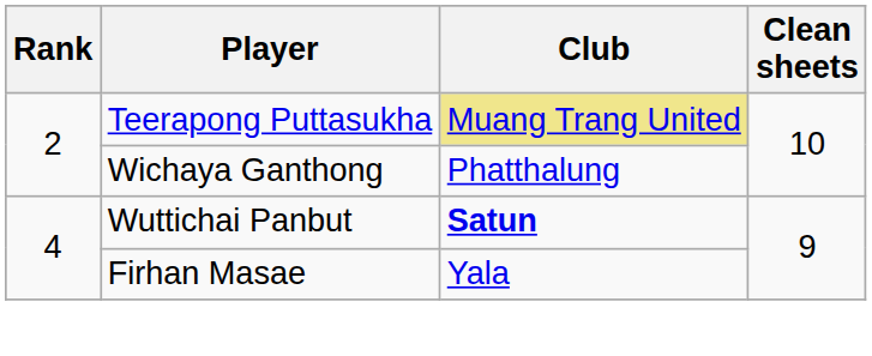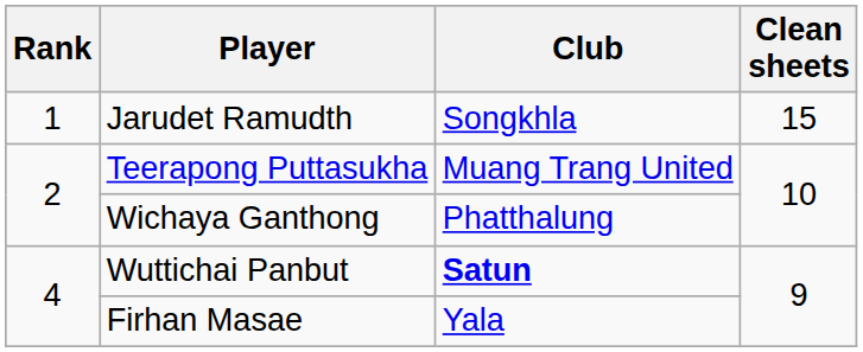 <table class="wikitable" style="text-align:center">
 <tr>
 <th>Rank</th>
 <th>Player</th>
 <th>Club</th>
 <th>Clean<br>sheets</th>
 </tr>
 <tr>
+<td>1</td>
+<td align="left"> Jarudet Ramudth</td>
+<td align="left"><a href='#'>Songkhla</a></td>
+<td>15</td>
+</tr>
+<tr>
 <td rowspan="2">2</td>
 <td align="left"> <a href='#'>Teerapong Puttasukha</a></td>
-<td align="left" style="background: khaki;"><a href='#'>Muang Trang United</a></td>
+<td align="left"><a href='#'>Muang Trang United</a></td>
 <td rowspan="2">10</td>
 </tr>
 <tr>
 <td align="left"> Wichaya Ganthong</td>
 <td align="left"><a href='#'>Phatthalung</a></td>
 </tr>
 <tr>
 <td rowspan="2">4</td>
 <td align="left"> Wuttichai Panbut</td>
 <td align="left"><strong><a href='#'>Satun</a></strong></td>
 <td rowspan="2">9</td>
 </tr>
 <tr>
 <td align="left"> Firhan Masae</td>
 <td align="left"><a href='#'>Yala</a></td>
 </tr>
 </table>
